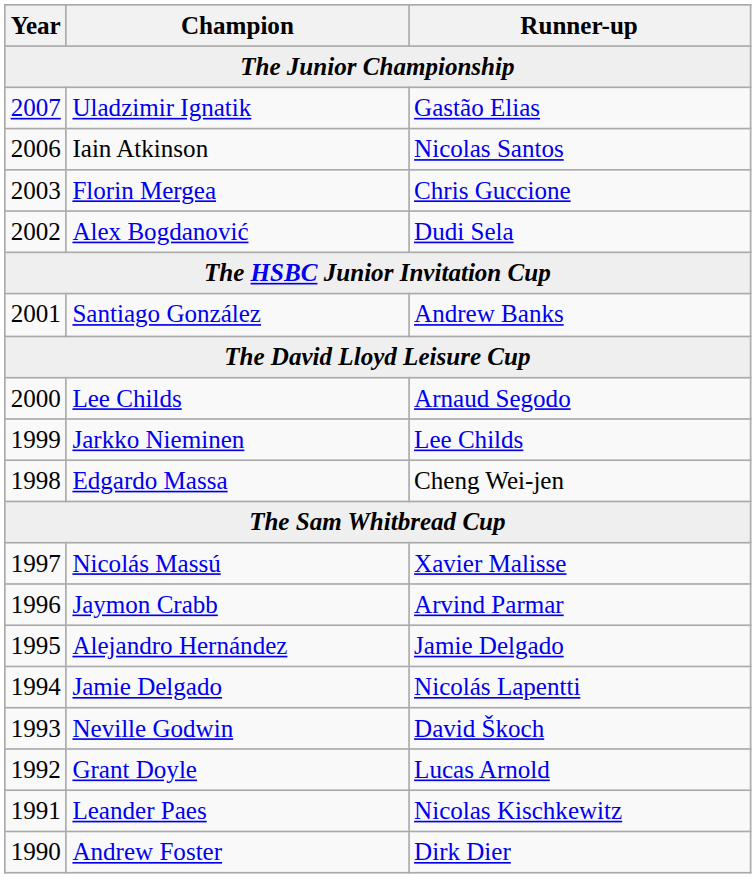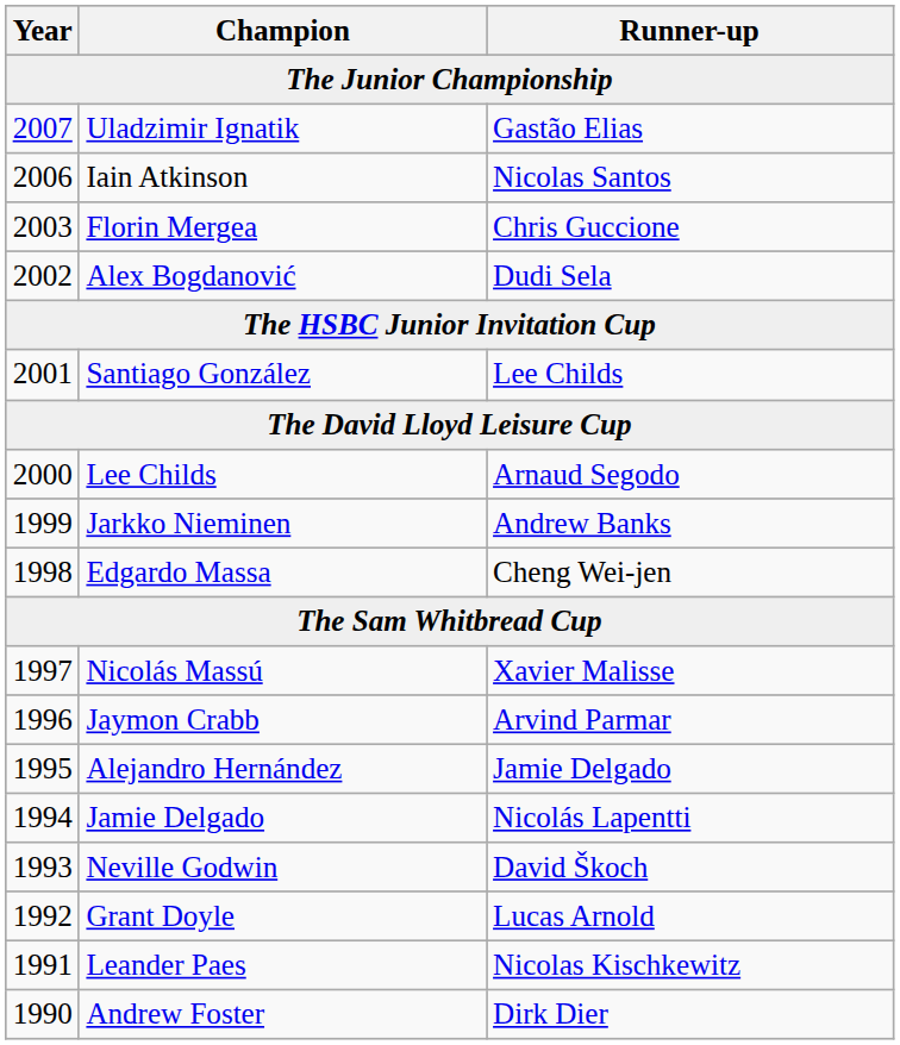 <table class="wikitable" style="font-size:95%">
 <tr>
 <th>Year</th>
 <th style="width:200px;">Champion</th>
 <th style="width:200px;">Runner-up</th>
 </tr>
 <tr>
 <th colspan="3" style="background:#EFEFEF"><em>The Junior Championship</em></th>
 </tr>
 <tr>
 <td><a href='#'>2007</a></td>
 <td> <a href='#'>Uladzimir Ignatik</a></td>
 <td> <a href='#'>Gastão Elias</a></td>
 </tr>
 <tr>
 <td>2006</td>
 <td> Iain Atkinson</td>
 <td> <a href='#'>Nicolas Santos</a></td>
 </tr>
 <tr>
 <td>2003</td>
 <td> <a href='#'>Florin Mergea</a></td>
 <td> <a href='#'>Chris Guccione</a></td>
 </tr>
 <tr>
 <td>2002</td>
 <td> <a href='#'>Alex Bogdanović</a></td>
 <td> <a href='#'>Dudi Sela</a></td>
 </tr>
 <tr>
 <th colspan="3" style="background:#EFEFEF"><em>The <a href='#'>HSBC</a> Junior Invitation Cup</em></th>
 </tr>
 <tr>
 <td>2001</td>
 <td> <a href='#'>Santiago González</a></td>
-<td> <a href='#'>Andrew Banks</a></td>
+<td> <a href='#'>Lee Childs</a></td>
 </tr>
 <tr>
 <th colspan="3" style="background:#EFEFEF"><em>The David Lloyd Leisure Cup</em></th>
 </tr>
 <tr>
 <td>2000</td>
 <td> <a href='#'>Lee Childs</a></td>
 <td> <a href='#'>Arnaud Segodo</a></td>
 </tr>
 <tr>
 <td>1999</td>
 <td> <a href='#'>Jarkko Nieminen</a></td>
-<td> <a href='#'>Lee Childs</a></td>
+<td> <a href='#'>Andrew Banks</a></td>
 </tr>
 <tr>
 <td>1998</td>
 <td> <a href='#'>Edgardo Massa</a></td>
 <td> Cheng Wei-jen</td>
 </tr>
 <tr>
 <th colspan="3" style="background:#EFEFEF"><em>The Sam Whitbread Cup</em></th>
 </tr>
 <tr>
 <td>1997</td>
 <td> <a href='#'>Nicolás Massú</a></td>
 <td> <a href='#'>Xavier Malisse</a></td>
 </tr>
 <tr>
 <td>1996</td>
 <td> <a href='#'>Jaymon Crabb</a></td>
 <td> <a href='#'>Arvind Parmar</a></td>
 </tr>
 <tr>
 <td>1995</td>
 <td> <a href='#'>Alejandro Hernández</a></td>
 <td> <a href='#'>Jamie Delgado</a></td>
 </tr>
 <tr>
 <td>1994</td>
 <td> <a href='#'>Jamie Delgado</a></td>
 <td> <a href='#'>Nicolás Lapentti</a></td>
 </tr>
 <tr>
 <td>1993</td>
 <td> <a href='#'>Neville Godwin</a></td>
 <td> <a href='#'>David Škoch</a></td>
 </tr>
 <tr>
 <td>1992</td>
 <td> <a href='#'>Grant Doyle</a></td>
 <td> <a href='#'>Lucas Arnold</a></td>
 </tr>
 <tr>
 <td>1991</td>
 <td> <a href='#'>Leander Paes</a></td>
 <td> <a href='#'>Nicolas Kischkewitz</a></td>
 </tr>
 <tr>
 <td>1990</td>
 <td> <a href='#'>Andrew Foster</a></td>
 <td> <a href='#'>Dirk Dier</a></td>
 </tr>
 </table>
